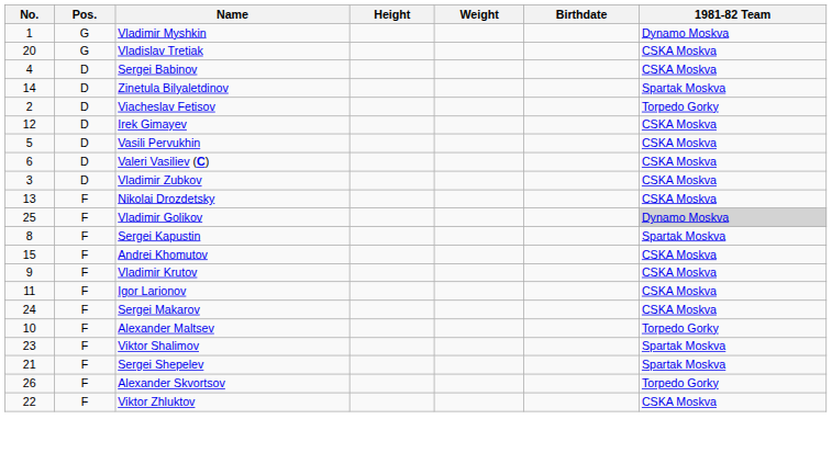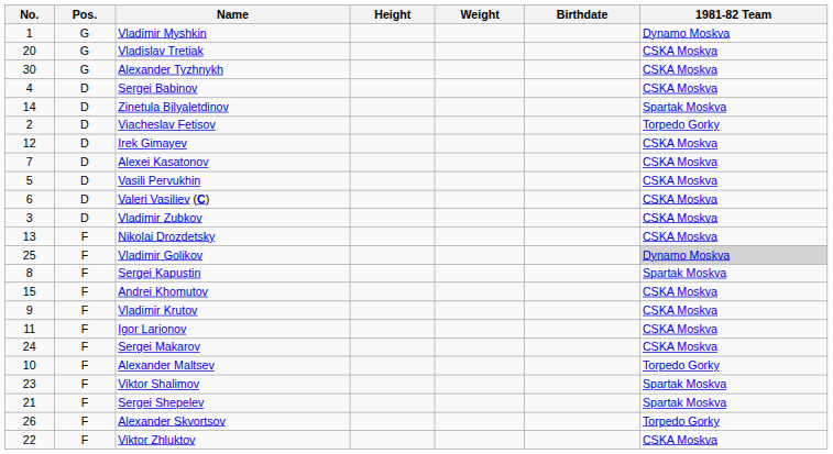 <table class="wikitable sortable" width="80%" style="font-size: 90%; text-align: center;">
 <tr>
 <th>No.</th>
 <th>Pos.</th>
 <th>Name</th>
 <th>Height</th>
 <th>Weight</th>
 <th>Birthdate</th>
 <th>1981-82 Team</th>
 </tr>
 <tr>
 <td>1</td>
 <td>G</td>
 <td style="text-align:left;"><a href='#'>Vladimir Myshkin</a></td>
 <td></td>
 <td></td>
 <td style="text-align:right;"></td>
 <td style="text-align:left;"> <a href='#'>Dynamo Moskva</a></td>
 </tr>
 <tr>
 <td>20</td>
 <td>G</td>
 <td style="text-align:left;"><a href='#'>Vladislav Tretiak</a></td>
+<td></td>
+<td></td>
+<td style="text-align:right;"></td>
+<td style="text-align:left;"> <a href='#'>CSKA Moskva</a></td>
+</tr>
+<tr>
+<td>30</td>
+<td>G</td>
+<td style="text-align:left;"><a href='#'>Alexander Tyzhnykh</a></td>
 <td></td>
 <td></td>
 <td style="text-align:right;"></td>
 <td style="text-align:left;"> <a href='#'>CSKA Moskva</a></td>
 </tr>
 <tr>
 <td>4</td>
 <td>D</td>
 <td style="text-align:left;"><a href='#'>Sergei Babinov</a></td>
 <td></td>
 <td></td>
 <td style="text-align:right;"></td>
 <td style="text-align:left;"> <a href='#'>CSKA Moskva</a></td>
 </tr>
 <tr>
 <td>14</td>
 <td>D</td>
 <td style="text-align:left;"><a href='#'>Zinetula Bilyaletdinov</a></td>
 <td></td>
 <td></td>
 <td style="text-align:right;"></td>
 <td style="text-align:left;"> <a href='#'>Spartak Moskva</a></td>
 </tr>
 <tr>
 <td>2</td>
 <td>D</td>
 <td style="text-align:left;"><a href='#'>Viacheslav Fetisov</a></td>
 <td></td>
 <td></td>
 <td style="text-align:right;"></td>
 <td style="text-align:left;"> <a href='#'>Torpedo Gorky</a></td>
 </tr>
 <tr>
 <td>12</td>
 <td>D</td>
 <td style="text-align:left;"><a href='#'>Irek Gimayev</a></td>
+<td></td>
+<td></td>
+<td style="text-align:right;"></td>
+<td style="text-align:left;"> <a href='#'>CSKA Moskva</a></td>
+</tr>
+<tr>
+<td>7</td>
+<td>D</td>
+<td style="text-align:left;"><a href='#'>Alexei Kasatonov</a></td>
 <td></td>
 <td></td>
 <td style="text-align:right;"></td>
 <td style="text-align:left;"> <a href='#'>CSKA Moskva</a></td>
 </tr>
 <tr>
 <td>5</td>
 <td>D</td>
 <td style="text-align:left;"><a href='#'>Vasili Pervukhin</a></td>
 <td></td>
 <td></td>
 <td style="text-align:right;"></td>
 <td style="text-align:left;"> <a href='#'>CSKA Moskva</a></td>
 </tr>
 <tr>
 <td>6</td>
 <td>D</td>
 <td style="text-align:left;"><a href='#'>Valeri Vasiliev</a> (<strong><a href='#'>C</a></strong>)</td>
 <td></td>
 <td></td>
 <td style="text-align:right;"></td>
 <td style="text-align:left;"> <a href='#'>CSKA Moskva</a></td>
 </tr>
 <tr>
 <td>3</td>
 <td>D</td>
 <td style="text-align:left;"><a href='#'>Vladimir Zubkov</a></td>
 <td></td>
 <td></td>
 <td style="text-align:right;"></td>
 <td style="text-align:left;"> <a href='#'>CSKA Moskva</a></td>
 </tr>
 <tr>
 <td>13</td>
 <td>F</td>
 <td style="text-align:left;"><a href='#'>Nikolai Drozdetsky</a></td>
 <td></td>
 <td></td>
 <td style="text-align:right;"></td>
 <td style="text-align:left;"> <a href='#'>CSKA Moskva</a></td>
 </tr>
 <tr>
 <td>25</td>
 <td>F</td>
 <td style="text-align:left;"><a href='#'>Vladimir Golikov</a></td>
 <td></td>
 <td></td>
 <td style="text-align:right;"></td>
 <td style="background: lightgrey; text-align:left;"> <a href='#'>Dynamo Moskva</a></td>
 </tr>
 <tr>
 <td>8</td>
 <td>F</td>
 <td style="text-align:left;"><a href='#'>Sergei Kapustin</a></td>
 <td></td>
 <td></td>
 <td style="text-align:right;"></td>
 <td style="text-align:left;"> <a href='#'>Spartak Moskva</a></td>
 </tr>
 <tr>
 <td>15</td>
 <td>F</td>
 <td style="text-align:left;"><a href='#'>Andrei Khomutov</a></td>
 <td></td>
 <td></td>
 <td style="text-align:right;"></td>
 <td style="text-align:left;"> <a href='#'>CSKA Moskva</a></td>
 </tr>
 <tr>
 <td>9</td>
 <td>F</td>
 <td style="text-align:left;"><a href='#'>Vladimir Krutov</a></td>
 <td></td>
 <td></td>
 <td style="text-align:right;"></td>
 <td style="text-align:left;"> <a href='#'>CSKA Moskva</a></td>
 </tr>
 <tr>
 <td>11</td>
 <td>F</td>
 <td style="text-align:left;"><a href='#'>Igor Larionov</a></td>
 <td></td>
 <td></td>
 <td style="text-align:right;"></td>
 <td style="text-align:left;"> <a href='#'>CSKA Moskva</a></td>
 </tr>
 <tr>
 <td>24</td>
 <td>F</td>
 <td style="text-align:left;"><a href='#'>Sergei Makarov</a></td>
 <td></td>
 <td></td>
 <td style="text-align:right;"></td>
 <td style="text-align:left;"> <a href='#'>CSKA Moskva</a></td>
 </tr>
 <tr>
 <td>10</td>
 <td>F</td>
 <td style="text-align:left;"><a href='#'>Alexander Maltsev</a></td>
 <td></td>
 <td></td>
 <td style="text-align:right;"></td>
 <td style="text-align:left;"> <a href='#'>Torpedo Gorky</a></td>
 </tr>
 <tr>
 <td>23</td>
 <td>F</td>
 <td style="text-align:left;"><a href='#'>Viktor Shalimov</a></td>
 <td></td>
 <td></td>
 <td style="text-align:right;"></td>
 <td style="text-align:left;"> <a href='#'>Spartak Moskva</a></td>
 </tr>
 <tr>
 <td>21</td>
 <td>F</td>
 <td style="text-align:left;"><a href='#'>Sergei Shepelev</a></td>
 <td></td>
 <td></td>
 <td style="text-align:right;"></td>
 <td style="text-align:left;"> <a href='#'>Spartak Moskva</a></td>
 </tr>
 <tr>
 <td>26</td>
 <td>F</td>
 <td style="text-align:left;"><a href='#'>Alexander Skvortsov</a></td>
 <td></td>
 <td></td>
 <td style="text-align:right;"></td>
 <td style="text-align:left;"> <a href='#'>Torpedo Gorky</a></td>
 </tr>
 <tr>
 <td>22</td>
 <td>F</td>
 <td style="text-align:left;"><a href='#'>Viktor Zhluktov</a></td>
 <td></td>
 <td></td>
 <td style="text-align:right;"></td>
 <td style="text-align:left;"> <a href='#'>CSKA Moskva</a></td>
 </tr>
 </table>
